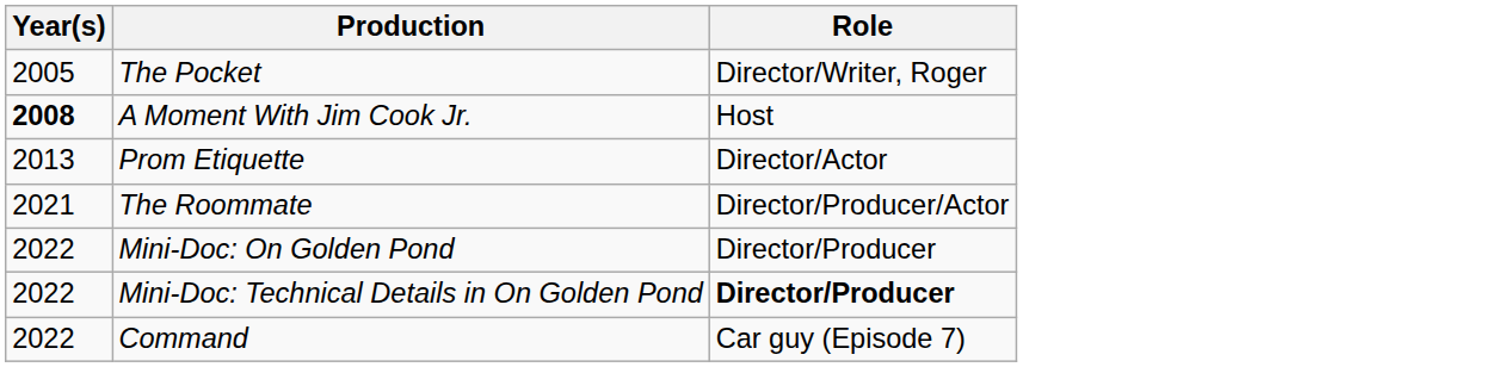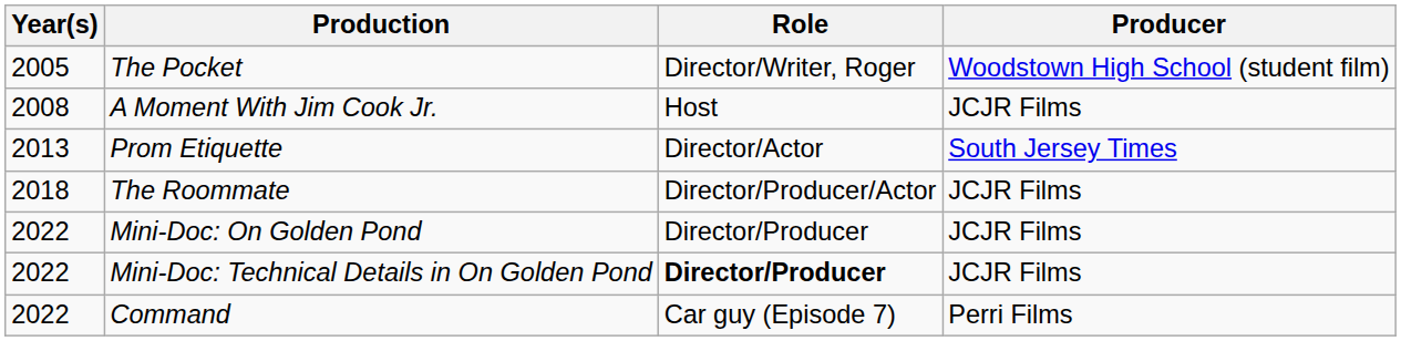 <table class="wikitable">
 <tr>
 <th>Year(s)</th>
 <th>Production</th>
 <th>Role</th>
+<th>Producer</th>
 </tr>
 <tr>
 <td>2005</td>
 <td><em>The Pocket</em></td>
 <td>Director/Writer, Roger</td>
+<td><a href='#'>Woodstown High School</a> (student film)</td>
 </tr>
 <tr>
-<td><strong>2008</strong></td>
+<td>2008</td>
 <td><em>A Moment With Jim Cook Jr.</em></td>
 <td>Host</td>
+<td>JCJR Films</td>
 </tr>
 <tr>
 <td>2013</td>
 <td><em>Prom Etiquette</em></td>
 <td>Director/Actor</td>
+<td><a href='#'>South Jersey Times</a></td>
 </tr>
 <tr>
-<td>2021</td>
+<td>2018</td>
 <td><em>The Roommate</em></td>
 <td>Director/Producer/Actor</td>
+<td>JCJR Films</td>
 </tr>
 <tr>
 <td>2022</td>
 <td><em>Mini-Doc: On Golden Pond</em></td>
 <td>Director/Producer</td>
+<td>JCJR Films</td>
 </tr>
 <tr>
 <td>2022</td>
 <td><em>Mini-Doc: Technical Details in On Golden Pond</em></td>
 <td><strong>Director/Producer</strong></td>
+<td>JCJR Films</td>
 </tr>
 <tr>
 <td>2022</td>
 <td><em>Command</em></td>
 <td>Car guy (Episode 7)</td>
+<td>Perri Films</td>
 </tr>
 </table>
